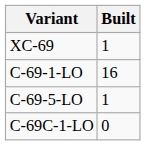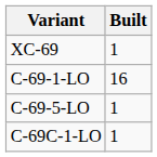 <table class = "wikitable" style = "float:right; font-size:90%; margin-left:15px">
 <tr>
 <th>Variant</th>
 <th>Built</th>
 </tr>
 <tr>
 <td>XC-69</td>
 <td>1</td>
 </tr>
 <tr>
 <td>C-69-1-LO</td>
 <td>16</td>
 </tr>
 <tr>
 <td>C-69-5-LO</td>
 <td>1</td>
 </tr>
 <tr>
 <td>C-69C-1-LO</td>
-<td>0</td>
+<td>1</td>
 </tr>
 </table>
